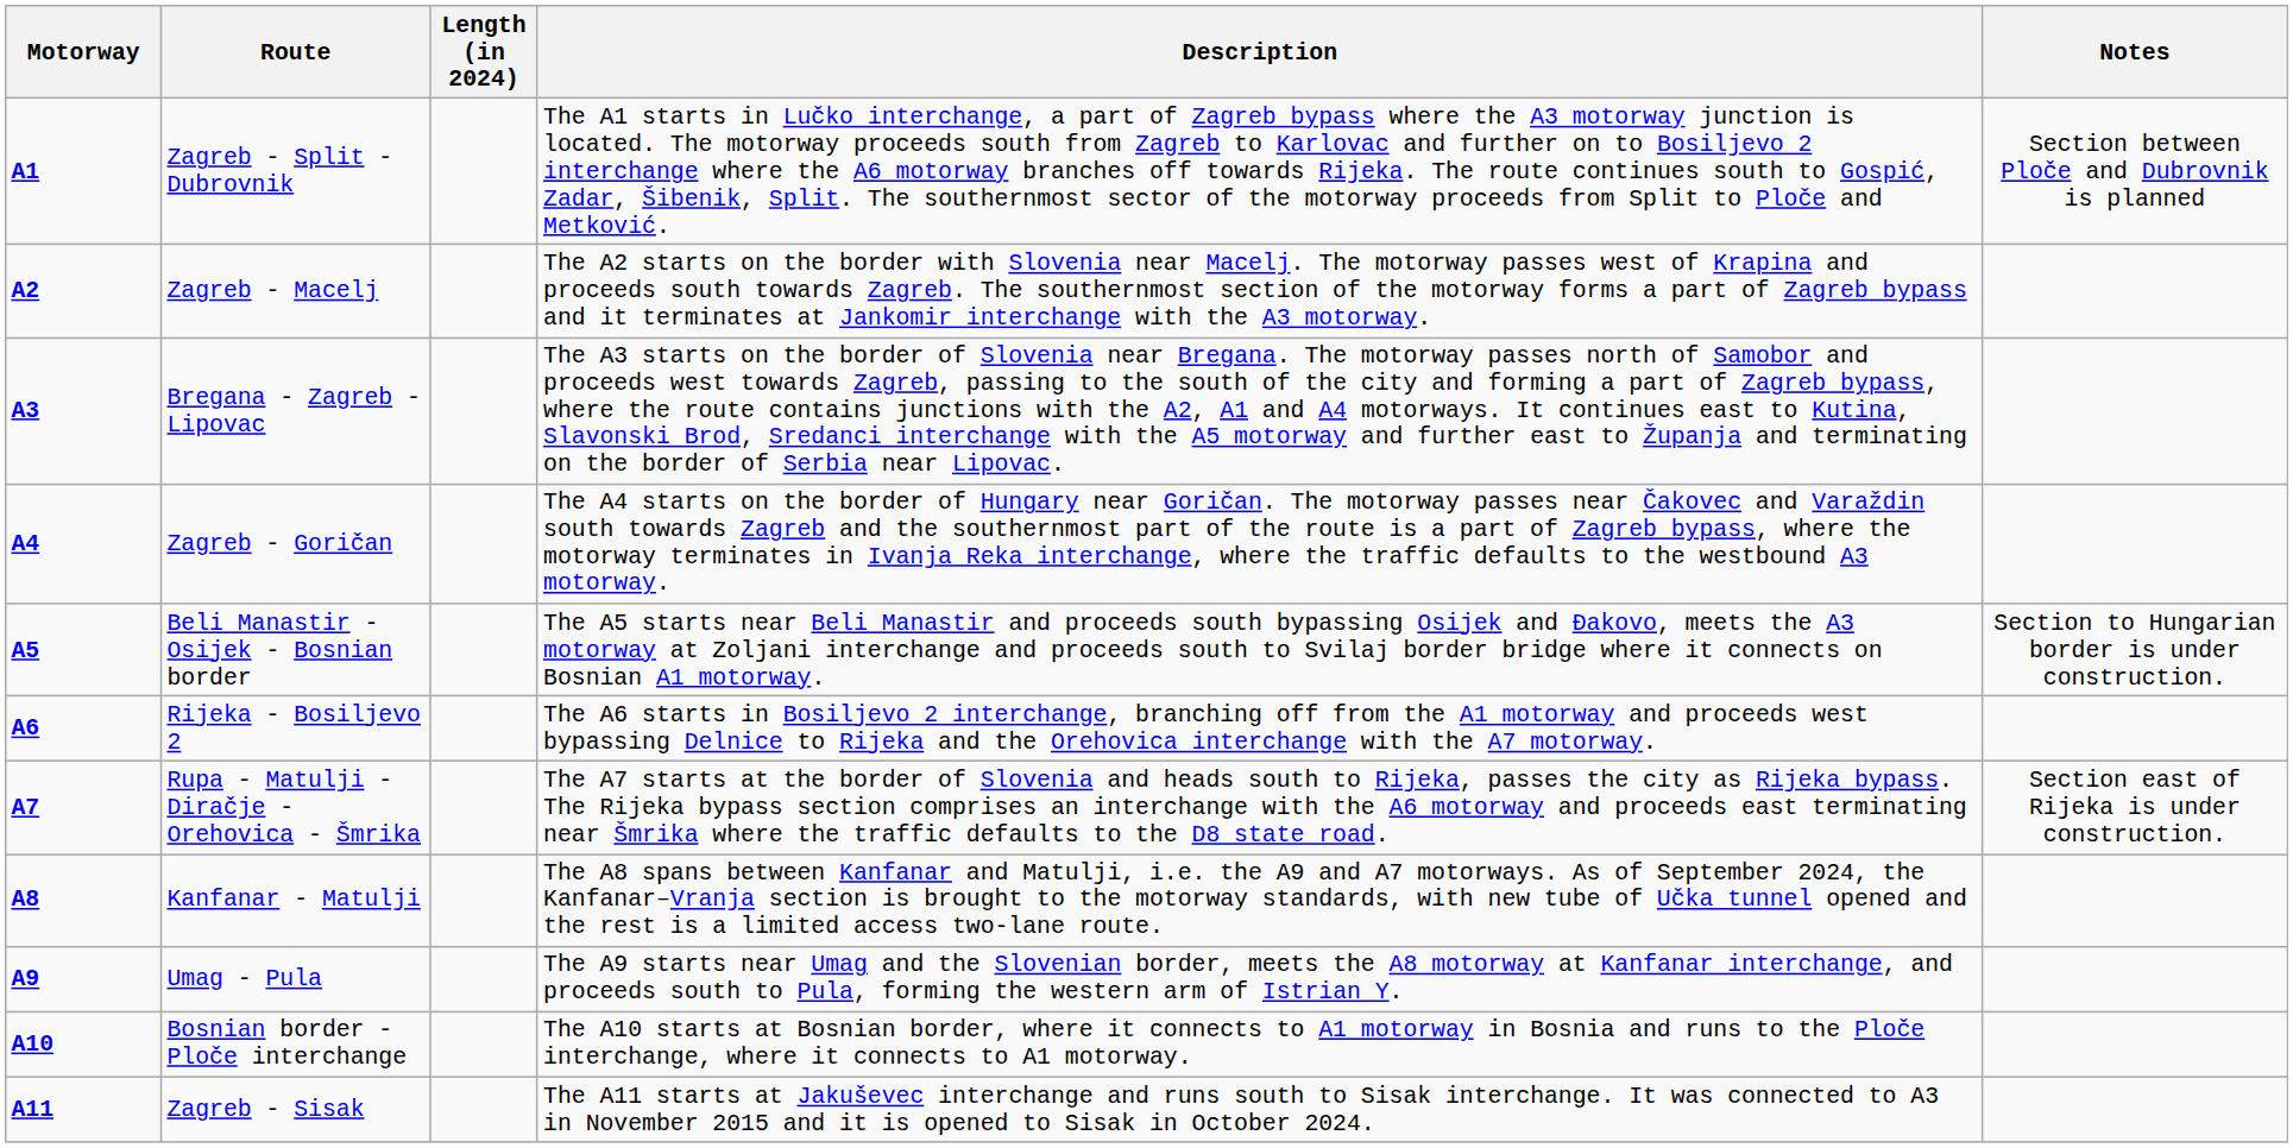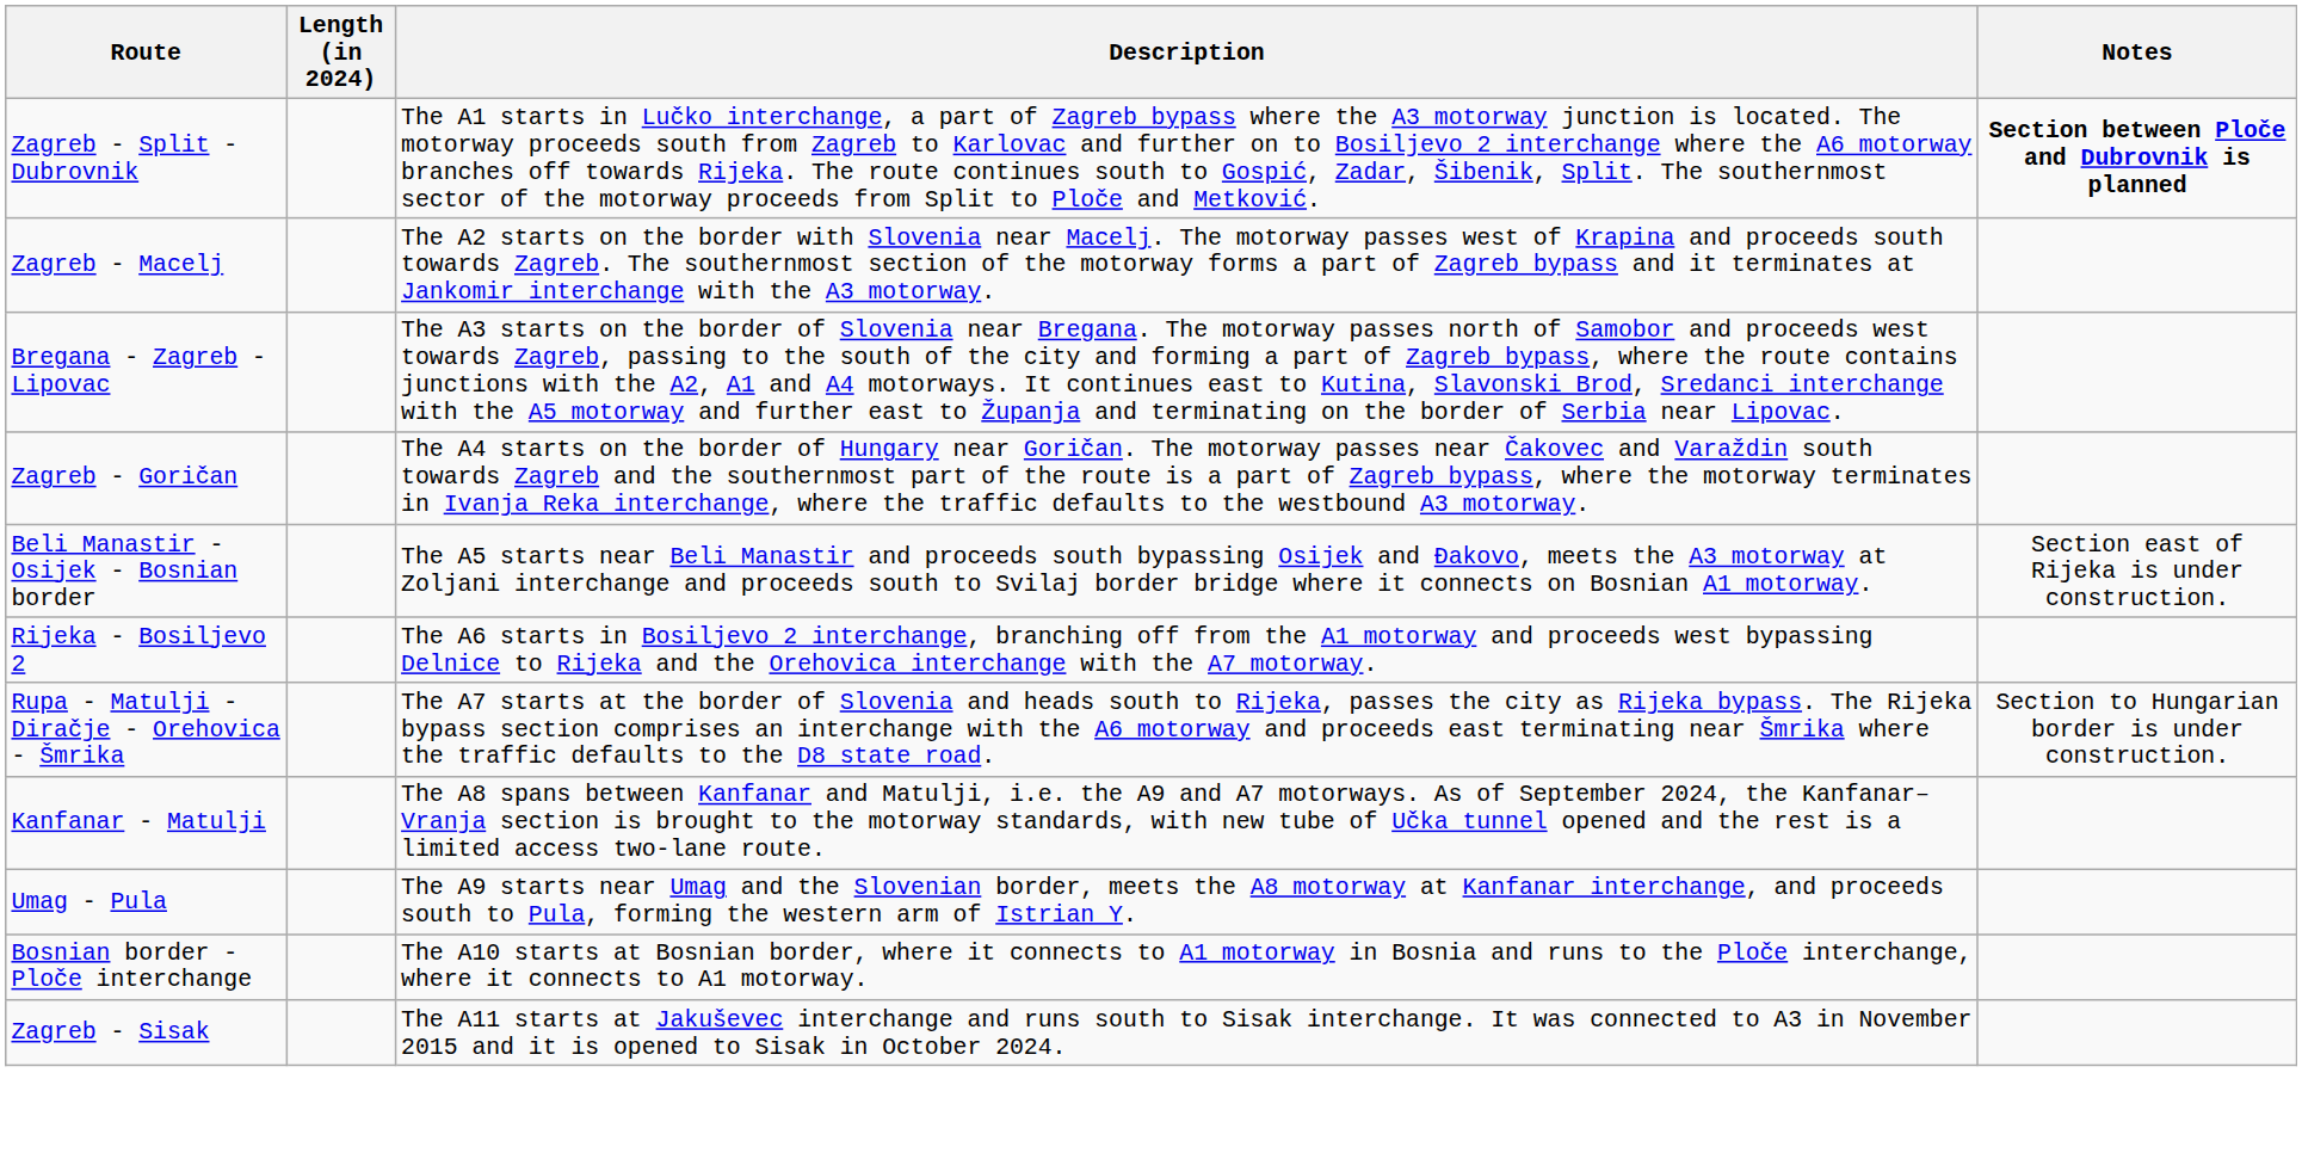 <table class="wikitable" style="margin:auto;">
 <tr>
-<th width=80>Motorway</th>
 <th>Route</th>
 <th>Length (in  <br> 2024)</th>
 <th>Description</th>
 <th>Notes</th>
 </tr>
 <tr>
-<td> <strong><a href='#'>A1</a></strong></td>
 <td><a href='#'>Zagreb</a> - <a href='#'>Split</a> - <a href='#'>Dubrovnik</a></td>
 <td></td>
 <td>The A1 starts in <a href='#'>Lučko interchange</a>, a part of <a href='#'>Zagreb bypass</a> where the <a href='#'>A3 motorway</a> junction is located. The motorway proceeds south from <a href='#'>Zagreb</a> to <a href='#'>Karlovac</a> and further on to <a href='#'>Bosiljevo 2 interchange</a> where the <a href='#'>A6 motorway</a> branches off towards <a href='#'>Rijeka</a>. The route continues south to <a href='#'>Gospić</a>, <a href='#'>Zadar</a>, <a href='#'>Šibenik</a>, <a href='#'>Split</a>. The southernmost sector of the motorway proceeds from Split to <a href='#'>Ploče</a> and <a href='#'>Metković</a>.</td>
-<td align="center">Section between <a href='#'>Ploče</a> and <a href='#'>Dubrovnik</a> is planned</td>
+<td align="center"><strong>Section between <a href='#'>Ploče</a> and <a href='#'>Dubrovnik</a> is planned</strong></td>
 </tr>
 <tr>
-<td> <strong><a href='#'>A2</a></strong></td>
 <td><a href='#'>Zagreb</a> - <a href='#'>Macelj</a></td>
 <td></td>
 <td>The A2 starts on the border with <a href='#'>Slovenia</a> near <a href='#'>Macelj</a>. The motorway passes west of <a href='#'>Krapina</a> and proceeds south towards <a href='#'>Zagreb</a>. The southernmost section of the motorway forms a part of <a href='#'>Zagreb bypass</a> and it terminates at <a href='#'>Jankomir interchange</a> with the <a href='#'>A3 motorway</a>.</td>
 <td align="center"></td>
 </tr>
 <tr>
-<td> <strong><a href='#'>A3</a></strong></td>
 <td><a href='#'>Bregana</a> - <a href='#'>Zagreb</a> - <a href='#'>Lipovac</a></td>
 <td></td>
 <td>The A3 starts on the border of <a href='#'>Slovenia</a> near <a href='#'>Bregana</a>. The motorway passes north of <a href='#'>Samobor</a> and proceeds west towards <a href='#'>Zagreb</a>, passing to the south of the city and forming a part of <a href='#'>Zagreb bypass</a>, where the route contains junctions with the <a href='#'>A2</a>, <a href='#'>A1</a> and <a href='#'>A4</a> motorways. It continues east to <a href='#'>Kutina</a>, <a href='#'>Slavonski Brod</a>, <a href='#'>Sredanci interchange</a> with the <a href='#'>A5 motorway</a> and further east to <a href='#'>Županja</a> and terminating on the border of <a href='#'>Serbia</a> near <a href='#'>Lipovac</a>.</td>
 <td align="center"></td>
 </tr>
 <tr>
-<td> <strong><a href='#'>A4</a></strong></td>
 <td><a href='#'>Zagreb</a> - <a href='#'>Goričan</a></td>
 <td></td>
 <td>The A4 starts on the border of <a href='#'>Hungary</a> near <a href='#'>Goričan</a>. The motorway passes near <a href='#'>Čakovec</a> and <a href='#'>Varaždin</a> south towards <a href='#'>Zagreb</a> and the southernmost part of the route is a part of <a href='#'>Zagreb bypass</a>, where the motorway terminates in <a href='#'>Ivanja Reka interchange</a>, where the traffic defaults to the westbound <a href='#'>A3 motorway</a>.</td>
 <td align="center"></td>
 </tr>
 <tr>
-<td> <strong><a href='#'>A5</a></strong></td>
 <td><a href='#'>Beli Manastir</a> - <a href='#'>Osijek</a> - <a href='#'>Bosnian</a> border</td>
 <td></td>
 <td>The A5 starts near <a href='#'>Beli Manastir</a> and proceeds south bypassing <a href='#'>Osijek</a> and <a href='#'>Đakovo</a>, meets the <a href='#'>A3 motorway</a> at Zoljani interchange and proceeds south to Svilaj border bridge where it connects on Bosnian <a href='#'>A1 motorway</a>.</td>
-<td align="center">Section to Hungarian border is under construction.</td>
+<td align="center">Section east of Rijeka is under construction.</td>
 </tr>
 <tr>
-<td> <strong><a href='#'>A6</a></strong></td>
 <td><a href='#'>Rijeka</a> - <a href='#'>Bosiljevo 2</a></td>
 <td></td>
 <td>The A6 starts in <a href='#'>Bosiljevo 2 interchange</a>, branching off from the <a href='#'>A1 motorway</a> and proceeds west bypassing <a href='#'>Delnice</a> to <a href='#'>Rijeka</a> and the <a href='#'>Orehovica interchange</a> with the <a href='#'>A7 motorway</a>.</td>
 <td align="center"></td>
 </tr>
 <tr>
-<td> <strong><a href='#'>A7</a></strong></td>
 <td><a href='#'>Rupa</a> - <a href='#'>Matulji</a> - <a href='#'>Diračje</a> - <a href='#'>Orehovica</a> - <a href='#'>Šmrika</a></td>
 <td></td>
 <td>The A7 starts at the border of <a href='#'>Slovenia</a> and heads south to <a href='#'>Rijeka</a>, passes the city as <a href='#'>Rijeka bypass</a>. The Rijeka bypass section comprises an interchange with the <a href='#'>A6 motorway</a> and proceeds east terminating near <a href='#'>Šmrika</a> where the traffic defaults to the <a href='#'>D8 state road</a>.</td>
-<td align="center">Section east of Rijeka is under construction.</td>
+<td align="center">Section to Hungarian border is under construction.</td>
 </tr>
 <tr>
-<td> <strong><a href='#'>A8</a></strong></td>
 <td><a href='#'>Kanfanar</a> - <a href='#'>Matulji</a></td>
 <td></td>
 <td>The A8 spans between <a href='#'>Kanfanar</a> and Matulji, i.e. the A9 and A7 motorways. As of September 2024, the Kanfanar–<a href='#'>Vranja</a> section is brought to the motorway standards, with new tube of <a href='#'>Učka tunnel</a> opened and the rest is a limited access two-lane route.</td>
 <td align="center"></td>
 </tr>
 <tr>
-<td> <strong><a href='#'>A9</a></strong></td>
 <td><a href='#'>Umag</a> - <a href='#'>Pula</a></td>
 <td></td>
 <td>The A9 starts near <a href='#'>Umag</a> and the <a href='#'>Slovenian</a> border, meets the <a href='#'>A8 motorway</a> at <a href='#'>Kanfanar interchange</a>, and proceeds south to <a href='#'>Pula</a>, forming the western arm of <a href='#'>Istrian Y</a>.</td>
 <td align="center"></td>
 </tr>
 <tr>
-<td> <strong><a href='#'>A10</a></strong></td>
 <td><a href='#'>Bosnian</a> border - <a href='#'>Ploče</a> interchange</td>
 <td></td>
 <td>The A10 starts at Bosnian border, where it connects to <a href='#'>A1 motorway</a> in Bosnia and runs to the <a href='#'>Ploče</a> interchange, where it connects to A1 motorway.</td>
 <td align="center"></td>
 </tr>
 <tr>
-<td> <strong><a href='#'>A11</a></strong></td>
 <td><a href='#'>Zagreb</a> - <a href='#'>Sisak</a></td>
 <td></td>
 <td>The A11 starts at <a href='#'>Jakuševec</a> interchange and runs south to Sisak interchange. It was connected to A3 in November 2015 and it is opened to Sisak in October 2024.</td>
 <td align="center"></td>
 </tr>
 </table>
